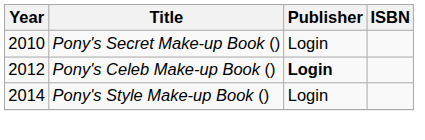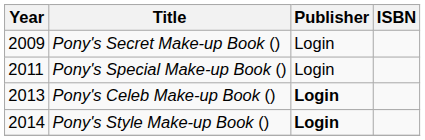 <table class="wikitable">
 <tr>
 <th>Year</th>
 <th>Title</th>
 <th>Publisher</th>
 <th>ISBN</th>
 </tr>
 <tr>
-<td>2010</td>
+<td>2009</td>
 <td><em>Pony's Secret Make-up Book</em> ()</td>
 <td>Login</td>
 <td></td>
 </tr>
 <tr>
-<td>2012</td>
+<td>2011</td>
+<td><em>Pony's Special Make-up Book</em> ()</td>
+<td>Login</td>
+<td></td>
+</tr>
+<tr>
+<td>2013</td>
 <td><em>Pony's Celeb Make-up Book</em> ()</td>
 <td><strong>Login</strong></td>
 <td></td>
 </tr>
 <tr>
 <td>2014</td>
 <td><em>Pony's Style Make-up Book</em> ()</td>
-<td>Login</td>
+<td><strong>Login</strong></td>
 <td></td>
 </tr>
 <tr>
 </tr>
 </table>
